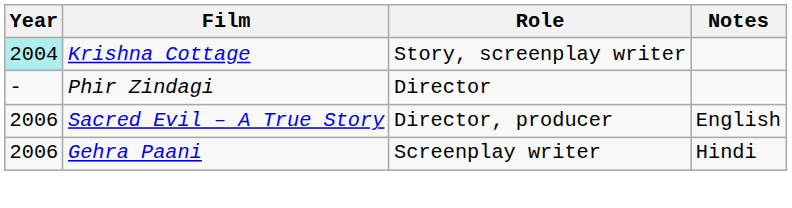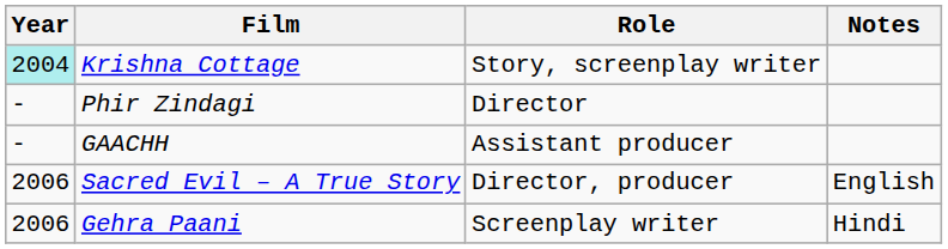 <table class="wikitable sortable">
 <tr>
 <th>Year</th>
 <th>Film</th>
 <th>Role</th>
 <th>Notes</th>
 </tr>
 <tr>
 <td style="background: paleturquoise;">2004</td>
 <td><em><a href='#'>Krishna Cottage</a></em></td>
 <td>Story, screenplay writer</td>
 <td></td>
 </tr>
 <tr>
 <td>-</td>
 <td><em>Phir Zindagi</em></td>
 <td>Director</td>
 <td></td>
 </tr>
 <tr>
+<td>-</td>
+<td><em>GAACHH</em></td>
+<td>Assistant producer</td>
+<td></td>
+</tr>
+<tr>
 <td>2006</td>
 <td><em><a href='#'>Sacred Evil – A True Story</a></em></td>
 <td>Director, producer</td>
 <td>English</td>
 </tr>
 <tr>
 <td>2006</td>
 <td><em><a href='#'>Gehra Paani</a></em></td>
 <td>Screenplay writer</td>
 <td>Hindi</td>
 </tr>
 </table>
